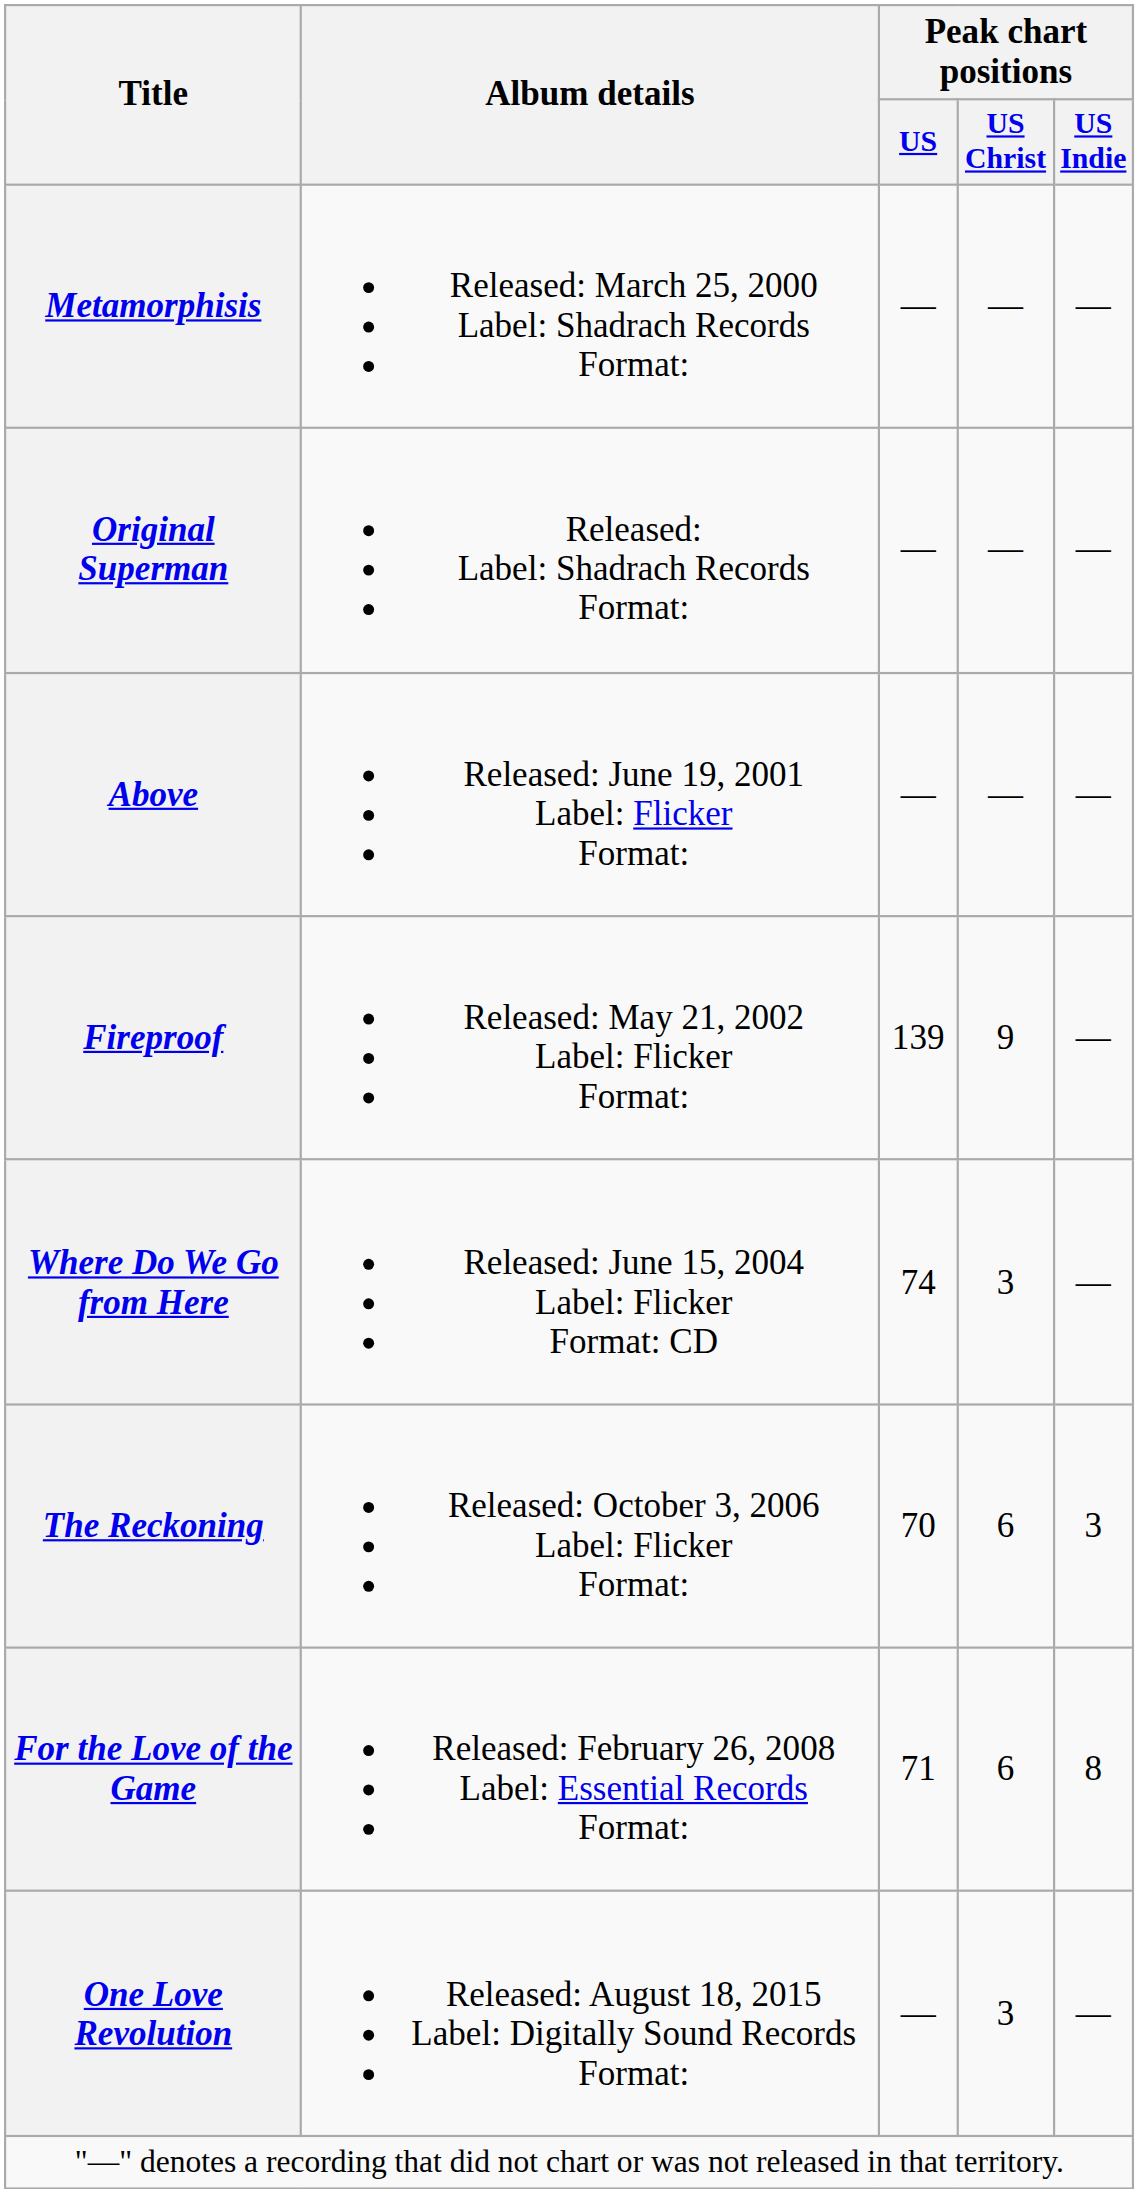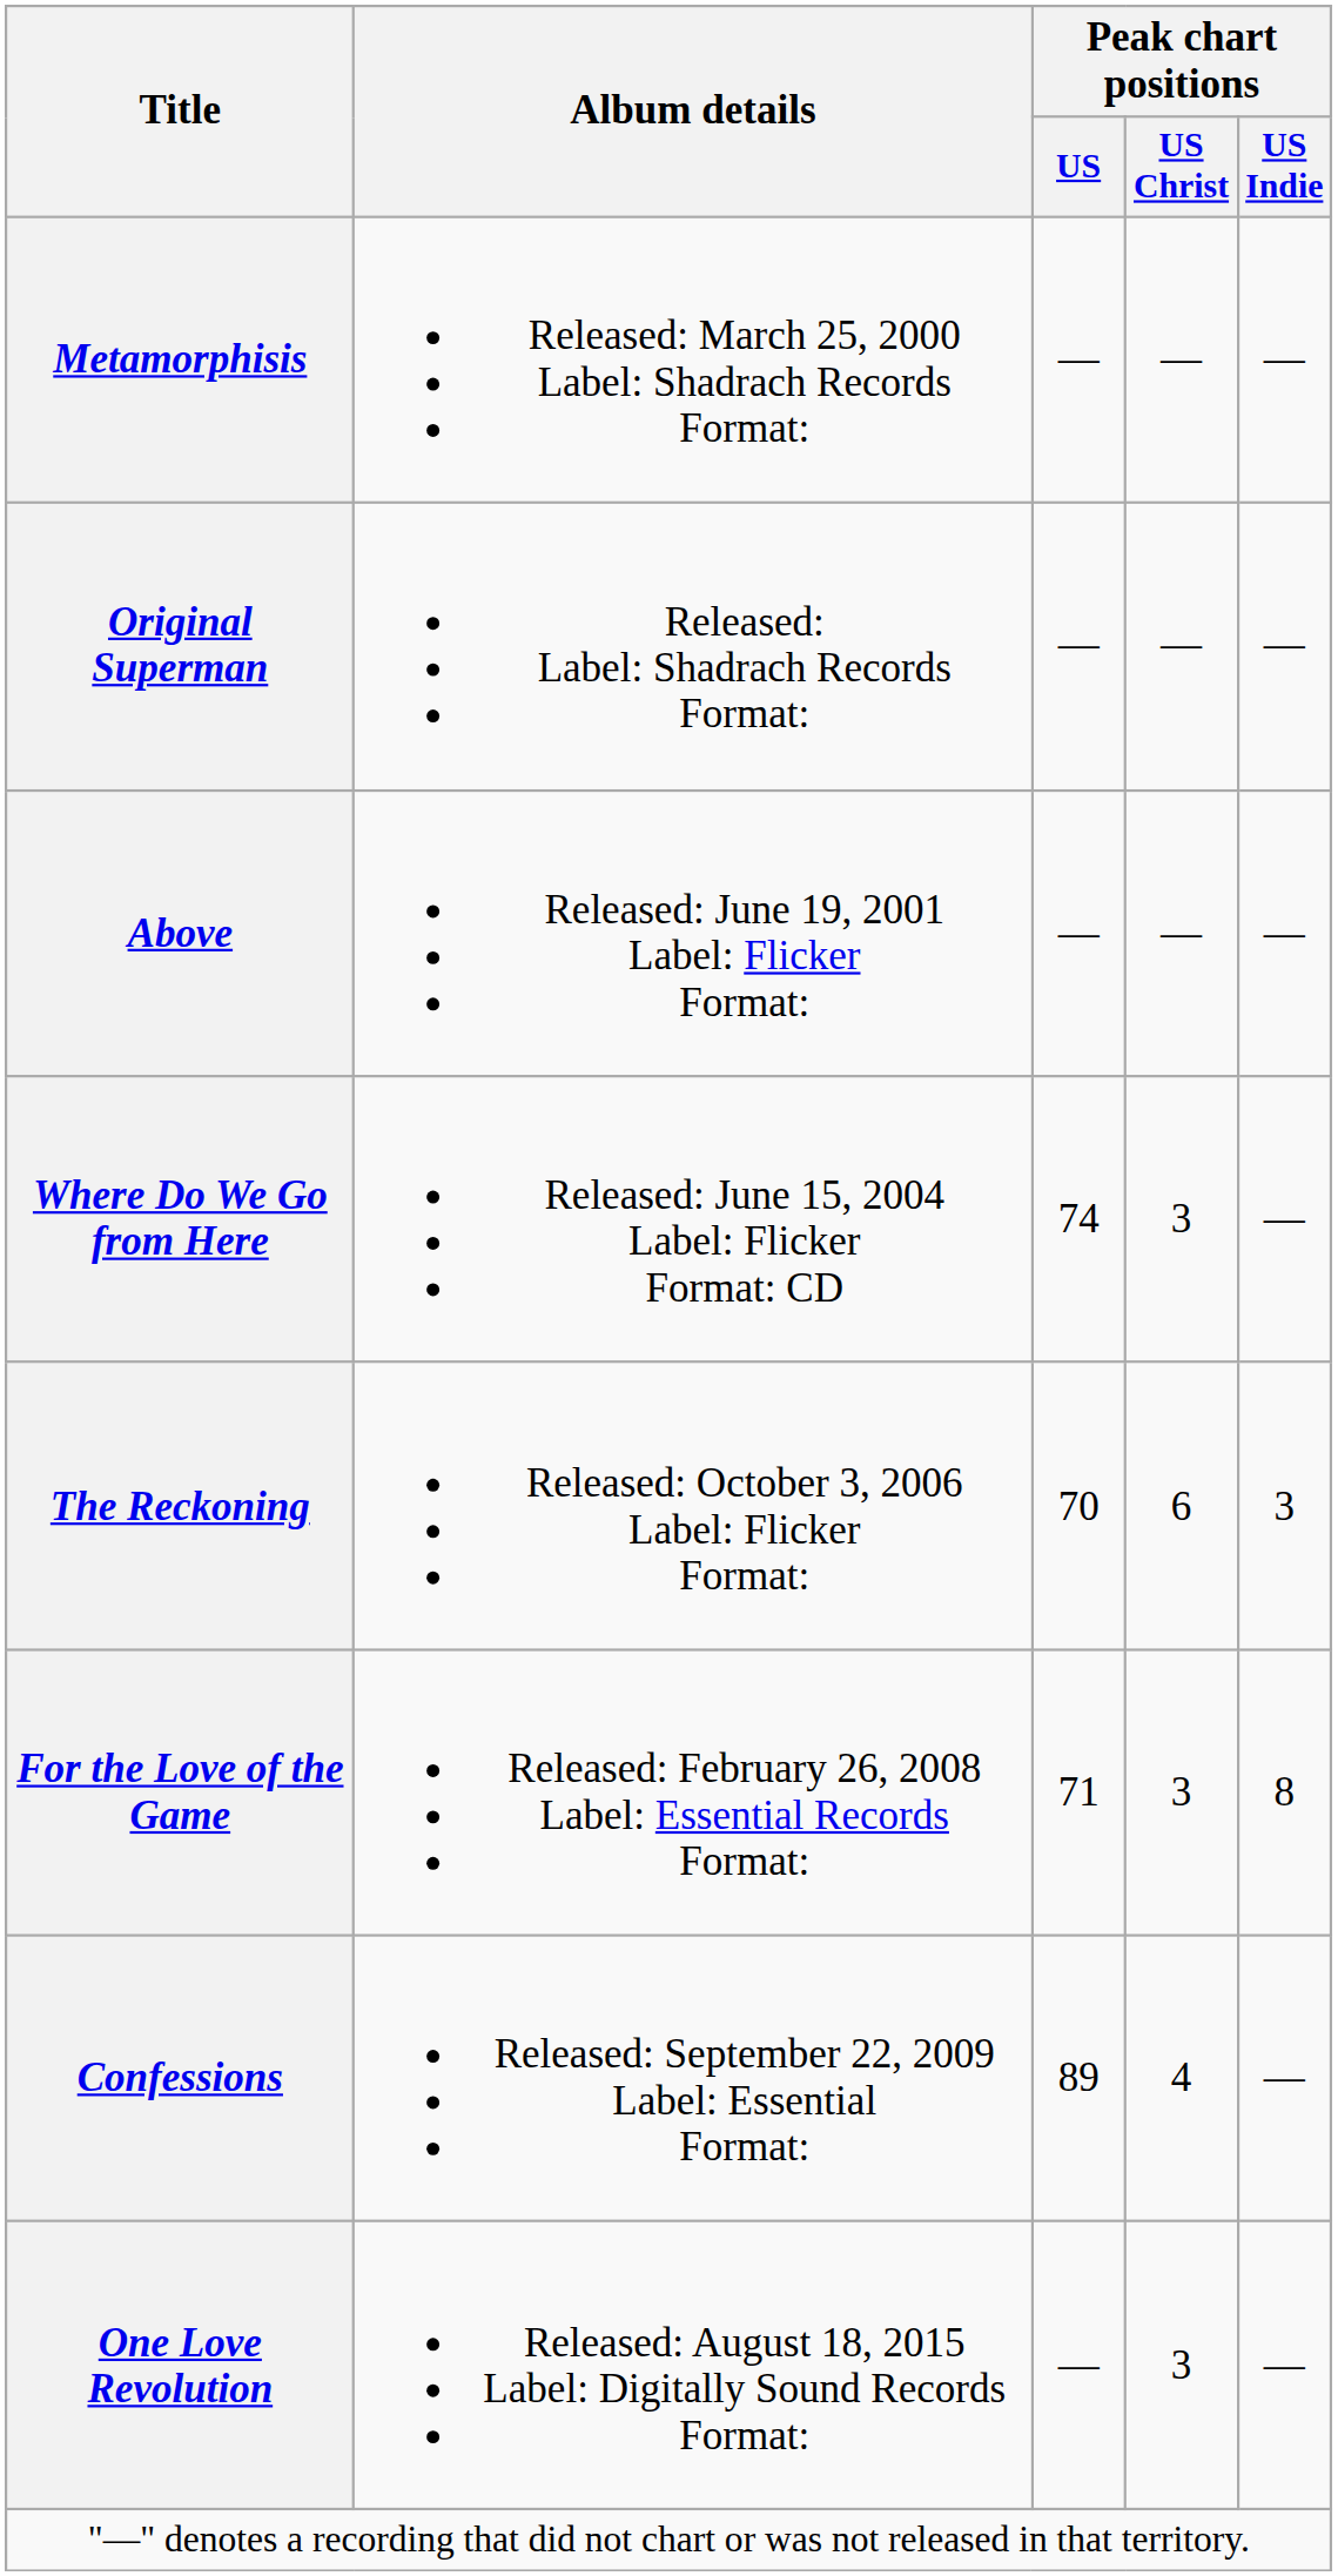 <table class="wikitable plainrowheaders" style="text-align:center;">
 <tr>
 <th scope="col" rowspan="2" style="width:8em;">Title</th>
 <th scope="col" rowspan="2" style="width:16em;">Album details</th>
 <th colspan="3" scope="col">Peak chart positions</th>
 </tr>
 <tr>
 <th scope="col" style="width:2.2em;font-size:85%;"><a href='#'>US</a></th>
 <th scope="col" style="width:2.2em;font-size:85%;"><a href='#'>US<br>Christ</a></th>
 <th scope="col" style="width:2.2em;font-size:85%;"><a href='#'>US<br>Indie</a></th>
 </tr>
 <tr>
 <th scope="row"><em><a href='#'>Metamorphisis</a></em></th>
 <td><br><ul><li>Released: March 25, 2000</li><li>Label:  Shadrach Records</li><li>Format:</li></ul></td>
 <td>—</td>
 <td>—</td>
 <td>—</td>
 </tr>
 <tr>
 <th scope="row"><em><a href='#'>Original Superman</a></em></th>
 <td><br><ul><li>Released:</li><li>Label: Shadrach Records</li><li>Format:</li></ul></td>
 <td>—</td>
 <td>—</td>
 <td>—</td>
 </tr>
 <tr>
 <th scope="row"><em><a href='#'>Above</a></em></th>
 <td><br><ul><li>Released: June 19, 2001</li><li>Label: <a href='#'>Flicker</a></li><li>Format:</li></ul></td>
 <td>—</td>
 <td>—</td>
 <td>—</td>
 </tr>
 <tr>
-<th scope="row"><em><a href='#'>Fireproof</a></em></th>
-<td><br><ul><li>Released: May 21, 2002</li><li>Label: Flicker</li><li>Format:</li></ul></td>
-<td>139</td>
-<td>9</td>
-<td>—</td>
-</tr>
-<tr>
 <th scope="row"><em><a href='#'>Where Do We Go from Here</a></em></th>
 <td><br><ul><li>Released: June 15, 2004</li><li>Label: Flicker</li><li>Format: CD</li></ul></td>
 <td>74</td>
 <td>3</td>
 <td>—</td>
 </tr>
 <tr>
 <th scope="row"><em><a href='#'>The Reckoning</a></em></th>
 <td><br><ul><li>Released: October 3, 2006</li><li>Label: Flicker</li><li>Format:</li></ul></td>
 <td>70</td>
 <td>6</td>
 <td>3</td>
 </tr>
 <tr>
 <th scope="row"><em><a href='#'>For the Love of the Game</a></em></th>
 <td><br><ul><li>Released: February 26, 2008</li><li>Label: <a href='#'>Essential Records</a></li><li>Format:</li></ul></td>
 <td>71</td>
-<td>6</td>
+<td>3</td>
 <td>8</td>
+</tr>
+<tr>
+<th scope="row"><em><a href='#'>Confessions</a></em></th>
+<td><br><ul><li>Released: September 22, 2009</li><li>Label: Essential</li><li>Format:</li></ul></td>
+<td>89</td>
+<td>4</td>
+<td>—</td>
 </tr>
 <tr>
 <th scope="row"><em><a href='#'>One Love Revolution</a></em></th>
 <td><br><ul><li>Released: August 18, 2015</li><li>Label: Digitally Sound Records</li><li>Format:</li></ul></td>
 <td>—</td>
 <td>3</td>
 <td>—</td>
 </tr>
 <tr>
 <td colspan="5" style="font-size:90%">"—" denotes a recording that did not chart or was not released in that territory.</td>
 </tr>
 </table>
